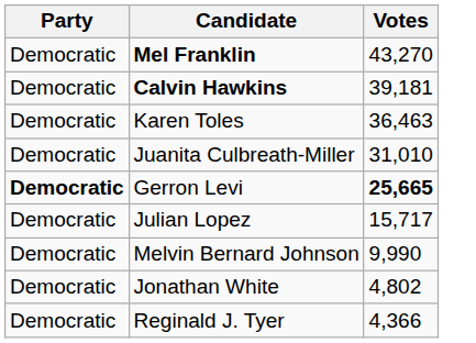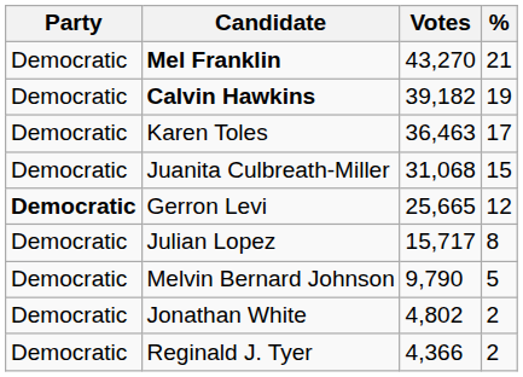 <table class="wikitable">
 <tr>
 <th>Party</th>
 <th>Candidate</th>
 <th>Votes</th>
+<th>%</th>
 </tr>
 <tr>
 <td>Democratic</td>
 <td><strong>Mel Franklin</strong></td>
 <td>43,270</td>
+<td>21</td>
 </tr>
 <tr>
 <td>Democratic</td>
 <td><strong>Calvin Hawkins</strong></td>
-<td>39,181</td>
+<td>39,182</td>
+<td>19</td>
 </tr>
 <tr>
 <td>Democratic</td>
 <td>Karen Toles</td>
 <td>36,463</td>
+<td>17</td>
 </tr>
 <tr>
 <td>Democratic</td>
 <td>Juanita Culbreath-Miller</td>
-<td>31,010</td>
+<td>31,068</td>
+<td>15</td>
 </tr>
 <tr>
 <td><strong>Democratic</strong></td>
 <td>Gerron Levi</td>
-<td><strong>25,665</strong></td>
+<td>25,665</td>
+<td>12</td>
 </tr>
 <tr>
 <td>Democratic</td>
 <td>Julian Lopez</td>
 <td>15,717</td>
+<td>8</td>
 </tr>
 <tr>
 <td>Democratic</td>
 <td>Melvin Bernard Johnson</td>
-<td>9,990</td>
+<td>9,790</td>
+<td>5</td>
 </tr>
 <tr>
 <td>Democratic</td>
 <td>Jonathan White</td>
 <td>4,802</td>
+<td>2</td>
 </tr>
 <tr>
 <td>Democratic</td>
 <td>Reginald J. Tyer</td>
 <td>4,366</td>
+<td>2</td>
 </tr>
 </table>
